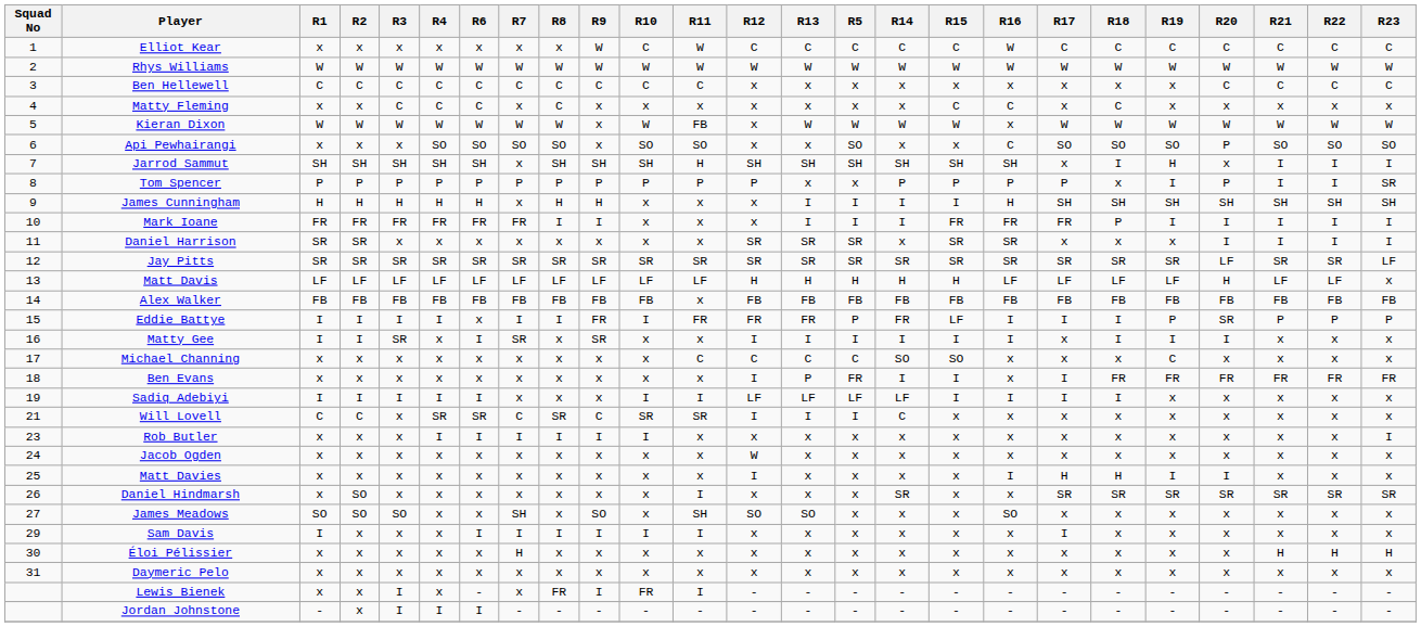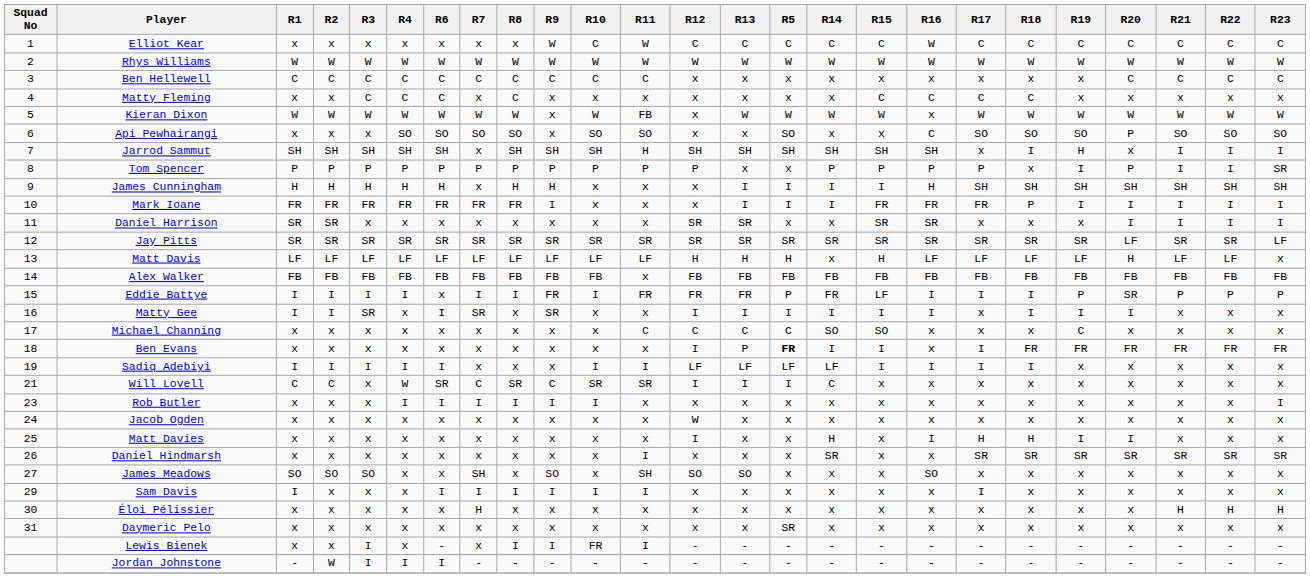 <table class="wikitable"  style="font-size:85%; width:100%;">
 <tr>
 <th width=4%>Squad No</th>
 <th !width=100%>Player</th>
 <th>R1</th>
 <th>R2</th>
 <th>R3</th>
 <th>R4</th>
 <th>R6</th>
 <th>R7</th>
 <th>R8</th>
 <th>R9</th>
 <th>R10</th>
 <th>R11</th>
 <th>R12</th>
 <th>R13</th>
 <th>R5</th>
 <th>R14</th>
 <th>R15</th>
 <th>R16</th>
 <th>R17</th>
 <th>R18</th>
 <th>R19</th>
 <th>R20</th>
 <th>R21</th>
 <th>R22</th>
 <th>R23</th>
 </tr>
 <tr>
 <td align=center>1</td>
 <td align=center><a href='#'>Elliot Kear</a></td>
 <td align=center>x</td>
 <td align=center>x</td>
 <td align=center>x</td>
 <td align=center>x</td>
 <td align=center>x</td>
 <td align=center>x</td>
 <td align=center>x</td>
 <td align=center>W</td>
 <td align=center>C</td>
 <td align=center>W</td>
 <td align=center>C</td>
 <td align=center>C</td>
 <td align=center>C</td>
 <td align=center>C</td>
 <td align=center>C</td>
 <td align=center>W</td>
 <td align=center>C</td>
 <td align=center>C</td>
 <td align=center>C</td>
 <td align=center>C</td>
 <td align=center>C</td>
 <td align=center>C</td>
 <td align=center>C</td>
 </tr>
 <tr>
 <td align=center>2</td>
 <td align=center><a href='#'>Rhys Williams</a></td>
 <td align=center>W</td>
 <td align=center>W</td>
 <td align=center>W</td>
 <td align=center>W</td>
 <td align=center>W</td>
 <td align=center>W</td>
 <td align=center>W</td>
 <td align=center>W</td>
 <td align=center>W</td>
 <td align=center>W</td>
 <td align=center>W</td>
 <td align=center>W</td>
 <td align=center>W</td>
 <td align=center>W</td>
 <td align=center>W</td>
 <td align=center>W</td>
 <td align=center>W</td>
 <td align=center>W</td>
 <td align=center>W</td>
 <td align=center>W</td>
 <td align=center>W</td>
 <td align=center>W</td>
 <td align=center>W</td>
 </tr>
 <tr>
 <td align=center>3</td>
 <td align=center><a href='#'>Ben Hellewell</a></td>
 <td align=center>C</td>
 <td align=center>C</td>
 <td align=center>C</td>
 <td align=center>C</td>
 <td align=center>C</td>
 <td align=center>C</td>
 <td align=center>C</td>
 <td align=center>C</td>
 <td align=center>C</td>
 <td align=center>C</td>
 <td align=center>x</td>
 <td align=center>x</td>
 <td align=center>x</td>
 <td align=center>x</td>
 <td align=center>x</td>
 <td align=center>x</td>
 <td align=center>x</td>
 <td align=center>x</td>
 <td align=center>x</td>
 <td align=center>C</td>
 <td align=center>C</td>
 <td align=center>C</td>
 <td align=center>C</td>
 </tr>
 <tr>
 <td align=center>4</td>
 <td align=center><a href='#'>Matty Fleming</a></td>
 <td align=center>x</td>
 <td align=center>x</td>
 <td align=center>C</td>
 <td align=center>C</td>
 <td align=center>C</td>
 <td align=center>x</td>
 <td align=center>C</td>
 <td align=center>x</td>
 <td align=center>x</td>
 <td align=center>x</td>
 <td align=center>x</td>
 <td align=center>x</td>
 <td align=center>x</td>
 <td align=center>x</td>
 <td align=center>C</td>
 <td align=center>C</td>
-<td align=center>x</td>
+<td align=center>C</td>
 <td align=center>C</td>
 <td align=center>x</td>
 <td align=center>x</td>
 <td align=center>x</td>
 <td align=center>x</td>
 <td align=center>x</td>
 </tr>
 <tr>
 <td align=center>5</td>
 <td align=center><a href='#'>Kieran Dixon</a></td>
 <td align=center>W</td>
 <td align=center>W</td>
 <td align=center>W</td>
 <td align=center>W</td>
 <td align=center>W</td>
 <td align=center>W</td>
 <td align=center>W</td>
 <td align=center>x</td>
 <td align=center>W</td>
 <td align=center>FB</td>
 <td align=center>x</td>
 <td align=center>W</td>
 <td align=center>W</td>
 <td align=center>W</td>
 <td align=center>W</td>
 <td align=center>x</td>
 <td align=center>W</td>
 <td align=center>W</td>
 <td align=center>W</td>
 <td align=center>W</td>
 <td align=center>W</td>
 <td align=center>W</td>
 <td align=center>W</td>
 </tr>
 <tr>
 <td align=center>6</td>
 <td align=center><a href='#'>Api Pewhairangi</a></td>
 <td align=center>x</td>
 <td align=center>x</td>
 <td align=center>x</td>
 <td align=center>SO</td>
 <td align=center>SO</td>
 <td align=center>SO</td>
 <td align=center>SO</td>
 <td align=center>x</td>
 <td align=center>SO</td>
 <td align=center>SO</td>
 <td align=center>x</td>
 <td align=center>x</td>
 <td align=center>SO</td>
 <td align=center>x</td>
 <td align=center>x</td>
 <td align=center>C</td>
 <td align=center>SO</td>
 <td align=center>SO</td>
 <td align=center>SO</td>
 <td align=center>P</td>
 <td align=center>SO</td>
 <td align=center>SO</td>
 <td align=center>SO</td>
 </tr>
 <tr>
 <td align=center>7</td>
 <td align=center><a href='#'>Jarrod Sammut</a></td>
 <td align=center>SH</td>
 <td align=center>SH</td>
 <td align=center>SH</td>
 <td align=center>SH</td>
 <td align=center>SH</td>
 <td align=center>x</td>
 <td align=center>SH</td>
 <td align=center>SH</td>
 <td align=center>SH</td>
 <td align=center>H</td>
 <td align=center>SH</td>
 <td align=center>SH</td>
 <td align=center>SH</td>
 <td align=center>SH</td>
 <td align=center>SH</td>
 <td align=center>SH</td>
 <td align=center>x</td>
 <td align=center>I</td>
 <td align=center>H</td>
 <td align=center>x</td>
 <td align=center>I</td>
 <td align=center>I</td>
 <td align=center>I</td>
 </tr>
 <tr>
 <td align=center>8</td>
 <td align=center><a href='#'>Tom Spencer</a></td>
 <td align=center>P</td>
 <td align=center>P</td>
 <td align=center>P</td>
 <td align=center>P</td>
 <td align=center>P</td>
 <td align=center>P</td>
 <td align=center>P</td>
 <td align=center>P</td>
 <td align=center>P</td>
 <td align=center>P</td>
 <td align=center>P</td>
 <td align=center>x</td>
 <td align=center>x</td>
 <td align=center>P</td>
 <td align=center>P</td>
 <td align=center>P</td>
 <td align=center>P</td>
 <td align=center>x</td>
 <td align=center>I</td>
 <td align=center>P</td>
 <td align=center>I</td>
 <td align=center>I</td>
 <td align=center>SR</td>
 </tr>
 <tr>
 <td align=center>9</td>
 <td align=center><a href='#'>James Cunningham</a></td>
 <td align=center>H</td>
 <td align=center>H</td>
 <td align=center>H</td>
 <td align=center>H</td>
 <td align=center>H</td>
 <td align=center>x</td>
 <td align=center>H</td>
 <td align=center>H</td>
 <td align=center>x</td>
 <td align=center>x</td>
 <td align=center>x</td>
 <td align=center>I</td>
 <td align=center>I</td>
 <td align=center>I</td>
 <td align=center>I</td>
 <td align=center>H</td>
 <td align=center>SH</td>
 <td align=center>SH</td>
 <td align=center>SH</td>
 <td align=center>SH</td>
 <td align=center>SH</td>
 <td align=center>SH</td>
 <td align=center>SH</td>
 </tr>
 <tr>
 <td align=center>10</td>
 <td align=center><a href='#'>Mark Ioane</a></td>
 <td align=center>FR</td>
 <td align=center>FR</td>
 <td align=center>FR</td>
 <td align=center>FR</td>
 <td align=center>FR</td>
 <td align=center>FR</td>
-<td align=center>I</td>
+<td align=center>FR</td>
 <td align=center>I</td>
 <td align=center>x</td>
 <td align=center>x</td>
 <td align=center>x</td>
 <td align=center>I</td>
 <td align=center>I</td>
 <td align=center>I</td>
 <td align=center>FR</td>
 <td align=center>FR</td>
 <td align=center>FR</td>
 <td align=center>P</td>
 <td align=center>I</td>
 <td align=center>I</td>
 <td align=center>I</td>
 <td align=center>I</td>
 <td align=center>I</td>
 </tr>
 <tr>
 <td align=center>11</td>
 <td align=center><a href='#'>Daniel Harrison</a></td>
 <td align=center>SR</td>
 <td align=center>SR</td>
 <td align=center>x</td>
 <td align=center>x</td>
 <td align=center>x</td>
 <td align=center>x</td>
 <td align=center>x</td>
 <td align=center>x</td>
 <td align=center>x</td>
 <td align=center>x</td>
 <td align=center>SR</td>
 <td align=center>SR</td>
-<td align=center>SR</td>
+<td align=center>x</td>
 <td align=center>x</td>
 <td align=center>SR</td>
 <td align=center>SR</td>
 <td align=center>x</td>
 <td align=center>x</td>
 <td align=center>x</td>
 <td align=center>I</td>
 <td align=center>I</td>
 <td align=center>I</td>
 <td align=center>I</td>
 </tr>
 <tr>
 <td align=center>12</td>
 <td align=center><a href='#'>Jay Pitts</a></td>
 <td align=center>SR</td>
 <td align=center>SR</td>
 <td align=center>SR</td>
 <td align=center>SR</td>
 <td align=center>SR</td>
 <td align=center>SR</td>
 <td align=center>SR</td>
 <td align=center>SR</td>
 <td align=center>SR</td>
 <td align=center>SR</td>
 <td align=center>SR</td>
 <td align=center>SR</td>
 <td align=center>SR</td>
 <td align=center>SR</td>
 <td align=center>SR</td>
 <td align=center>SR</td>
 <td align=center>SR</td>
 <td align=center>SR</td>
 <td align=center>SR</td>
 <td align=center>LF</td>
 <td align=center>SR</td>
 <td align=center>SR</td>
 <td align=center>LF</td>
 </tr>
 <tr>
 <td align=center>13</td>
 <td align=center><a href='#'>Matt Davis</a></td>
 <td align=center>LF</td>
 <td align=center>LF</td>
 <td align=center>LF</td>
 <td align=center>LF</td>
 <td align=center>LF</td>
 <td align=center>LF</td>
 <td align=center>LF</td>
 <td align=center>LF</td>
 <td align=center>LF</td>
 <td align=center>LF</td>
 <td align=center>H</td>
 <td align=center>H</td>
 <td align=center>H</td>
-<td align=center>H</td>
+<td align=center>x</td>
 <td align=center>H</td>
 <td align=center>LF</td>
 <td align=center>LF</td>
 <td align=center>LF</td>
 <td align=center>LF</td>
 <td align=center>H</td>
 <td align=center>LF</td>
 <td align=center>LF</td>
 <td align=center>x</td>
 </tr>
 <tr>
 <td align=center>14</td>
 <td align=center><a href='#'>Alex Walker</a></td>
 <td align=center>FB</td>
 <td align=center>FB</td>
 <td align=center>FB</td>
 <td align=center>FB</td>
 <td align=center>FB</td>
 <td align=center>FB</td>
 <td align=center>FB</td>
 <td align=center>FB</td>
 <td align=center>FB</td>
 <td align=center>x</td>
 <td align=center>FB</td>
 <td align=center>FB</td>
 <td align=center>FB</td>
 <td align=center>FB</td>
 <td align=center>FB</td>
 <td align=center>FB</td>
 <td align=center>FB</td>
 <td align=center>FB</td>
 <td align=center>FB</td>
 <td align=center>FB</td>
 <td align=center>FB</td>
 <td align=center>FB</td>
 <td align=center>FB</td>
 </tr>
 <tr>
 <td align=center>15</td>
 <td align=center><a href='#'>Eddie Battye</a></td>
 <td align=center>I</td>
 <td align=center>I</td>
 <td align=center>I</td>
 <td align=center>I</td>
 <td align=center>x</td>
 <td align=center>I</td>
 <td align=center>I</td>
 <td align=center>FR</td>
 <td align=center>I</td>
 <td align=center>FR</td>
 <td align=center>FR</td>
 <td align=center>FR</td>
 <td align=center>P</td>
 <td align=center>FR</td>
 <td align=center>LF</td>
 <td align=center>I</td>
 <td align=center>I</td>
 <td align=center>I</td>
 <td align=center>P</td>
 <td align=center>SR</td>
 <td align=center>P</td>
 <td align=center>P</td>
 <td align=center>P</td>
 </tr>
 <tr>
 <td align=center>16</td>
 <td align=center><a href='#'>Matty Gee</a></td>
 <td align=center>I</td>
 <td align=center>I</td>
 <td align=center>SR</td>
 <td align=center>x</td>
 <td align=center>I</td>
 <td align=center>SR</td>
 <td align=center>x</td>
 <td align=center>SR</td>
 <td align=center>x</td>
 <td align=center>x</td>
 <td align=center>I</td>
 <td align=center>I</td>
 <td align=center>I</td>
 <td align=center>I</td>
 <td align=center>I</td>
 <td align=center>I</td>
 <td align=center>x</td>
 <td align=center>I</td>
 <td align=center>I</td>
 <td align=center>I</td>
 <td align=center>x</td>
 <td align=center>x</td>
 <td align=center>x</td>
 </tr>
 <tr>
 <td align=center>17</td>
 <td align=center><a href='#'>Michael Channing</a></td>
 <td align=center>x</td>
 <td align=center>x</td>
 <td align=center>x</td>
 <td align=center>x</td>
 <td align=center>x</td>
 <td align=center>x</td>
 <td align=center>x</td>
 <td align=center>x</td>
 <td align=center>x</td>
 <td align=center>C</td>
 <td align=center>C</td>
 <td align=center>C</td>
 <td align=center>C</td>
 <td align=center>SO</td>
 <td align=center>SO</td>
 <td align=center>x</td>
 <td align=center>x</td>
 <td align=center>x</td>
 <td align=center>C</td>
 <td align=center>x</td>
 <td align=center>x</td>
 <td align=center>x</td>
 <td align=center>x</td>
 </tr>
 <tr>
 <td align=center>18</td>
 <td align=center><a href='#'>Ben Evans</a></td>
 <td align=center>x</td>
 <td align=center>x</td>
 <td align=center>x</td>
 <td align=center>x</td>
 <td align=center>x</td>
 <td align=center>x</td>
 <td align=center>x</td>
 <td align=center>x</td>
 <td align=center>x</td>
 <td align=center>x</td>
 <td align=center>I</td>
 <td align=center>P</td>
-<td align=center>FR</td>
+<td align=center><strong>FR</strong></td>
 <td align=center>I</td>
 <td align=center>I</td>
 <td align=center>x</td>
 <td align=center>I</td>
 <td align=center>FR</td>
 <td align=center>FR</td>
 <td align=center>FR</td>
 <td align=center>FR</td>
 <td align=center>FR</td>
 <td align=center>FR</td>
 </tr>
 <tr>
 <td align=center>19</td>
 <td align=center><a href='#'>Sadiq Adebiyi</a></td>
 <td align=center>I</td>
 <td align=center>I</td>
 <td align=center>I</td>
 <td align=center>I</td>
 <td align=center>I</td>
 <td align=center>x</td>
 <td align=center>x</td>
 <td align=center>x</td>
 <td align=center>I</td>
 <td align=center>I</td>
 <td align=center>LF</td>
 <td align=center>LF</td>
 <td align=center>LF</td>
 <td align=center>LF</td>
 <td align=center>I</td>
 <td align=center>I</td>
 <td align=center>I</td>
 <td align=center>I</td>
 <td align=center>x</td>
 <td align=center>x</td>
 <td align=center>x</td>
 <td align=center>x</td>
 <td align=center>x</td>
 </tr>
 <tr>
 <td align=center>21</td>
 <td align=center><a href='#'>Will Lovell</a></td>
 <td align=center>C</td>
 <td align=center>C</td>
 <td align=center>x</td>
-<td align=center>SR</td>
+<td align=center>W</td>
 <td align=center>SR</td>
 <td align=center>C</td>
 <td align=center>SR</td>
 <td align=center>C</td>
 <td align=center>SR</td>
 <td align=center>SR</td>
 <td align=center>I</td>
 <td align=center>I</td>
 <td align=center>I</td>
 <td align=center>C</td>
 <td align=center>x</td>
 <td align=center>x</td>
 <td align=center>x</td>
 <td align=center>x</td>
 <td align=center>x</td>
 <td align=center>x</td>
 <td align=center>x</td>
 <td align=center>x</td>
 <td align=center>x</td>
 </tr>
 <tr>
 <td align=center>23</td>
 <td align=center><a href='#'>Rob Butler</a></td>
 <td align=center>x</td>
 <td align=center>x</td>
 <td align=center>x</td>
 <td align=center>I</td>
 <td align=center>I</td>
 <td align=center>I</td>
 <td align=center>I</td>
 <td align=center>I</td>
 <td align=center>I</td>
 <td align=center>x</td>
 <td align=center>x</td>
 <td align=center>x</td>
 <td align=center>x</td>
 <td align=center>x</td>
 <td align=center>x</td>
 <td align=center>x</td>
 <td align=center>x</td>
 <td align=center>x</td>
 <td align=center>x</td>
 <td align=center>x</td>
 <td align=center>x</td>
 <td align=center>x</td>
 <td align=center>I</td>
 </tr>
 <tr>
 <td align=center>24</td>
 <td align=center><a href='#'>Jacob Ogden</a></td>
 <td align=center>x</td>
 <td align=center>x</td>
 <td align=center>x</td>
 <td align=center>x</td>
 <td align=center>x</td>
 <td align=center>x</td>
 <td align=center>x</td>
 <td align=center>x</td>
 <td align=center>x</td>
 <td align=center>x</td>
 <td align=center>W</td>
 <td align=center>x</td>
 <td align=center>x</td>
 <td align=center>x</td>
 <td align=center>x</td>
 <td align=center>x</td>
 <td align=center>x</td>
 <td align=center>x</td>
 <td align=center>x</td>
 <td align=center>x</td>
 <td align=center>x</td>
 <td align=center>x</td>
 <td align=center>x</td>
 </tr>
 <tr>
 <td align=center>25</td>
 <td align=center><a href='#'>Matt Davies</a></td>
 <td align=center>x</td>
 <td align=center>x</td>
 <td align=center>x</td>
 <td align=center>x</td>
 <td align=center>x</td>
 <td align=center>x</td>
 <td align=center>x</td>
 <td align=center>x</td>
 <td align=center>x</td>
 <td align=center>x</td>
 <td align=center>I</td>
 <td align=center>x</td>
 <td align=center>x</td>
-<td align=center>x</td>
+<td align=center>H</td>
 <td align=center>x</td>
 <td align=center>I</td>
 <td align=center>H</td>
 <td align=center>H</td>
 <td align=center>I</td>
 <td align=center>I</td>
 <td align=center>x</td>
 <td align=center>x</td>
 <td align=center>x</td>
 </tr>
 <tr>
 <td align=center>26</td>
 <td align=center><a href='#'>Daniel Hindmarsh</a></td>
 <td align=center>x</td>
-<td align=center>SO</td>
+<td align=center>x</td>
 <td align=center>x</td>
 <td align=center>x</td>
 <td align=center>x</td>
 <td align=center>x</td>
 <td align=center>x</td>
 <td align=center>x</td>
 <td align=center>x</td>
 <td align=center>I</td>
 <td align=center>x</td>
 <td align=center>x</td>
 <td align=center>x</td>
 <td align=center>SR</td>
 <td align=center>x</td>
 <td align=center>x</td>
 <td align=center>SR</td>
 <td align=center>SR</td>
 <td align=center>SR</td>
 <td align=center>SR</td>
 <td align=center>SR</td>
 <td align=center>SR</td>
 <td align=center>SR</td>
 </tr>
 <tr>
 <td align=center>27</td>
 <td align=center><a href='#'>James Meadows</a></td>
 <td align=center>SO</td>
 <td align=center>SO</td>
 <td align=center>SO</td>
 <td align=center>x</td>
 <td align=center>x</td>
 <td align=center>SH</td>
 <td align=center>x</td>
 <td align=center>SO</td>
 <td align=center>x</td>
 <td align=center>SH</td>
 <td align=center>SO</td>
 <td align=center>SO</td>
 <td align=center>x</td>
 <td align=center>x</td>
 <td align=center>x</td>
 <td align=center>SO</td>
 <td align=center>x</td>
 <td align=center>x</td>
 <td align=center>x</td>
 <td align=center>x</td>
 <td align=center>x</td>
 <td align=center>x</td>
 <td align=center>x</td>
 </tr>
 <tr>
 <td align=center>29</td>
 <td align=center><a href='#'>Sam Davis</a></td>
 <td align=center>I</td>
 <td align=center>x</td>
 <td align=center>x</td>
 <td align=center>x</td>
 <td align=center>I</td>
 <td align=center>I</td>
 <td align=center>I</td>
 <td align=center>I</td>
 <td align=center>I</td>
 <td align=center>I</td>
 <td align=center>x</td>
 <td align=center>x</td>
 <td align=center>x</td>
 <td align=center>x</td>
 <td align=center>x</td>
 <td align=center>x</td>
 <td align=center>I</td>
 <td align=center>x</td>
 <td align=center>x</td>
 <td align=center>x</td>
 <td align=center>x</td>
 <td align=center>x</td>
 <td align=center>x</td>
 </tr>
 <tr>
 <td align=center>30</td>
 <td align=center><a href='#'>Éloi Pélissier</a></td>
 <td align=center>x</td>
 <td align=center>x</td>
 <td align=center>x</td>
 <td align=center>x</td>
 <td align=center>x</td>
 <td align=center>H</td>
 <td align=center>x</td>
 <td align=center>x</td>
 <td align=center>x</td>
 <td align=center>x</td>
 <td align=center>x</td>
 <td align=center>x</td>
 <td align=center>x</td>
 <td align=center>x</td>
 <td align=center>x</td>
 <td align=center>x</td>
 <td align=center>x</td>
 <td align=center>x</td>
 <td align=center>x</td>
 <td align=center>x</td>
 <td align=center>H</td>
 <td align=center>H</td>
 <td align=center>H</td>
 </tr>
 <tr>
 <td align=center>31</td>
 <td align=center><a href='#'>Daymeric Pelo</a></td>
 <td align=center>x</td>
 <td align=center>x</td>
 <td align=center>x</td>
 <td align=center>x</td>
 <td align=center>x</td>
 <td align=center>x</td>
 <td align=center>x</td>
 <td align=center>x</td>
 <td align=center>x</td>
 <td align=center>x</td>
 <td align=center>x</td>
 <td align=center>x</td>
-<td align=center>x</td>
+<td align=center>SR</td>
 <td align=center>x</td>
 <td align=center>x</td>
 <td align=center>x</td>
 <td align=center>x</td>
 <td align=center>x</td>
 <td align=center>x</td>
 <td align=center>x</td>
 <td align=center>x</td>
 <td align=center>x</td>
 <td align=center>x</td>
 </tr>
 <tr>
 <td align=center></td>
 <td align=center><a href='#'>Lewis Bienek</a></td>
 <td align=center>x</td>
 <td align=center>x</td>
 <td align=center>I</td>
 <td align=center>x</td>
 <td align=center>-</td>
 <td align=center>x</td>
-<td align=center>FR</td>
+<td align=center>I</td>
 <td align=center>I</td>
 <td align=center>FR</td>
 <td align=center>I</td>
 <td align=center>-</td>
 <td align=center>-</td>
 <td align=center>-</td>
 <td align=center>-</td>
 <td align=center>-</td>
 <td align=center>-</td>
 <td align=center>-</td>
 <td align=center>-</td>
 <td align=center>-</td>
 <td align=center>-</td>
 <td align=center>-</td>
 <td align=center>-</td>
 <td align=center>-</td>
 </tr>
 <tr>
 </tr>
 <tr>
 <td align=center></td>
 <td align=center><a href='#'>Jordan Johnstone</a></td>
 <td align=center>-</td>
-<td align=center>x</td>
+<td align=center>W</td>
 <td align=center>I</td>
 <td align=center>I</td>
 <td align=center>I</td>
 <td align=center>-</td>
 <td align=center>-</td>
 <td align=center>-</td>
 <td align=center>-</td>
 <td align=center>-</td>
 <td align=center>-</td>
 <td align=center>-</td>
 <td align=center>-</td>
 <td align=center>-</td>
 <td align=center>-</td>
 <td align=center>-</td>
 <td align=center>-</td>
 <td align=center>-</td>
 <td align=center>-</td>
 <td align=center>-</td>
 <td align=center>-</td>
 <td align=center>-</td>
 <td align=center>-</td>
 </tr>
 <tr>
 </tr>
 </table>
